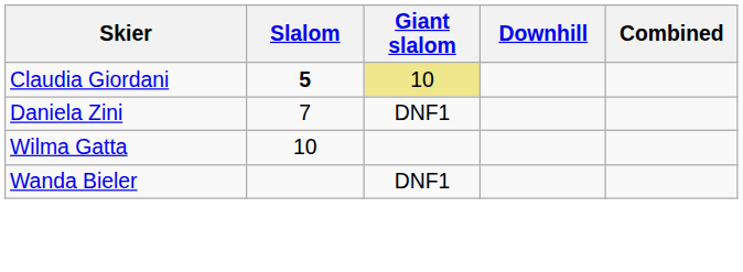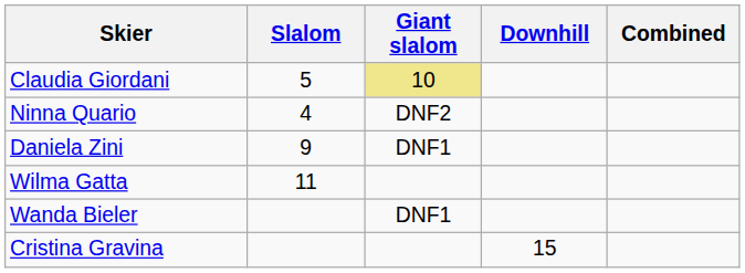 <table class="wikitable" width=550px style="font-size:100%; text-align:center;">
 <tr>
 <th width=250px>Skier</th>
 <th width=100px><a href='#'>Slalom</a></th>
 <th width=100px><a href='#'>Giant slalom</a></th>
 <th width=100px><a href='#'>Downhill</a></th>
 <th width=100px>Combined</th>
 </tr>
 <tr>
 <td align=left><a href='#'>Claudia Giordani</a></td>
-<td><strong>5</strong></td>
+<td>5</td>
 <td style="background: khaki;">10</td>
 <td></td>
 <td></td>
 </tr>
 <tr>
+<td align=left><a href='#'>Ninna Quario</a></td>
+<td>4</td>
+<td>DNF2</td>
+<td></td>
+<td></td>
+</tr>
+<tr>
 <td align=left><a href='#'>Daniela Zini</a></td>
-<td>7</td>
+<td>9</td>
 <td>DNF1</td>
 <td></td>
 <td></td>
 </tr>
 <tr>
 <td align=left><a href='#'>Wilma Gatta</a></td>
-<td>10</td>
+<td>11</td>
 <td></td>
 <td></td>
 <td></td>
 </tr>
 <tr>
 <td align=left><a href='#'>Wanda Bieler</a></td>
 <td></td>
 <td>DNF1</td>
 <td></td>
 <td></td>
 </tr>
+<tr>
+<td align=left><a href='#'>Cristina Gravina</a></td>
+<td></td>
+<td></td>
+<td>15</td>
+<td></td>
+</tr>
 </table>
